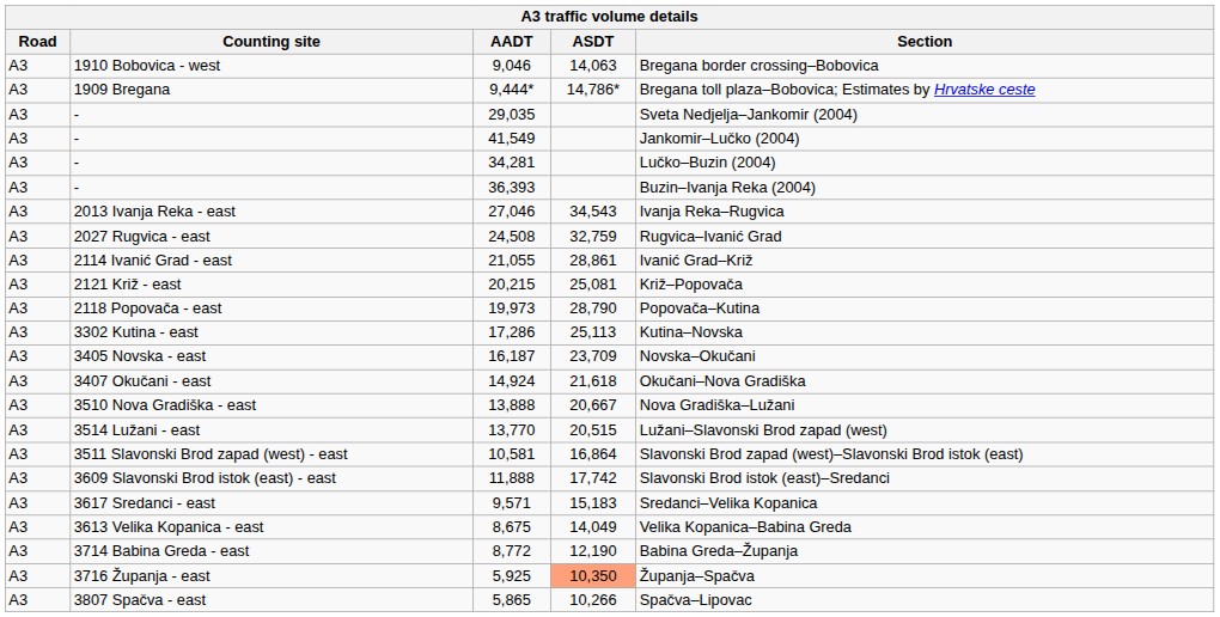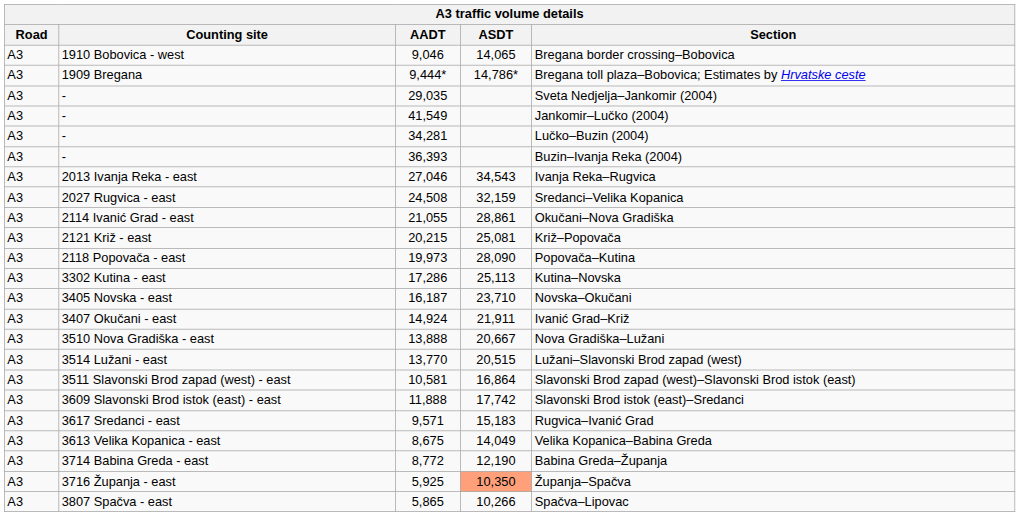 <table class="wikitable collapsible collapsed" style="width: 100%">
 <tr>
 <th colspan="5">A3 traffic volume details</th>
 </tr>
 <tr class="wikitable sortable" style="width: 100%">
 <th class="unsortable">Road</th>
 <th>Counting site</th>
 <th>AADT</th>
 <th>ASDT</th>
 <th class="unsortable">Section</th>
 </tr>
 <tr>
 <td> A3</td>
 <td>1910 Bobovica - west</td>
 <td align="center">9,046</td>
-<td align="center">14,063</td>
+<td align="center">14,065</td>
 <td>Bregana border crossing–Bobovica</td>
 </tr>
 <tr>
 <td> A3</td>
 <td>1909 Bregana</td>
 <td align="center">9,444*</td>
 <td align="center">14,786*</td>
 <td>Bregana toll plaza–Bobovica; Estimates by <em><a href='#'>Hrvatske ceste</a></em></td>
 </tr>
 <tr>
 <td> A3</td>
 <td>-</td>
 <td align="center">29,035</td>
 <td></td>
 <td>Sveta Nedjelja–Jankomir (2004)</td>
 </tr>
 <tr>
 <td> A3</td>
 <td>-</td>
 <td align="center">41,549</td>
 <td></td>
 <td>Jankomir–Lučko (2004)</td>
 </tr>
 <tr>
 <td> A3</td>
 <td>-</td>
 <td align="center">34,281</td>
 <td></td>
 <td>Lučko–Buzin (2004)</td>
 </tr>
 <tr>
 <td> A3</td>
 <td>-</td>
 <td align="center">36,393</td>
 <td></td>
 <td>Buzin–Ivanja Reka (2004)</td>
 </tr>
 <tr>
 <td> A3</td>
 <td>2013 Ivanja Reka - east</td>
 <td align="center">27,046</td>
 <td align="center">34,543</td>
 <td>Ivanja Reka–Rugvica</td>
 </tr>
 <tr>
 <td> A3</td>
 <td>2027 Rugvica - east</td>
 <td align="center">24,508</td>
-<td align="center">32,759</td>
-<td>Rugvica–Ivanić Grad</td>
+<td align="center">32,159</td>
+<td>Sredanci–Velika Kopanica</td>
 </tr>
 <tr>
 <td> A3</td>
 <td>2114 Ivanić Grad - east</td>
 <td align="center">21,055</td>
 <td align="center">28,861</td>
-<td>Ivanić Grad–Križ</td>
+<td>Okučani–Nova Gradiška</td>
 </tr>
 <tr>
 <td> A3</td>
 <td>2121 Križ - east</td>
 <td align="center">20,215</td>
 <td align="center">25,081</td>
 <td>Križ–Popovača</td>
 </tr>
 <tr>
 <td> A3</td>
 <td>2118 Popovača - east</td>
 <td align="center">19,973</td>
-<td align="center">28,790</td>
+<td align="center">28,090</td>
 <td>Popovača–Kutina</td>
 </tr>
 <tr>
 <td> A3</td>
 <td>3302 Kutina - east</td>
 <td align="center">17,286</td>
 <td align="center">25,113</td>
 <td>Kutina–Novska</td>
 </tr>
 <tr>
 <td> A3</td>
 <td>3405 Novska - east</td>
 <td align="center">16,187</td>
-<td align="center">23,709</td>
+<td align="center">23,710</td>
 <td>Novska–Okučani</td>
 </tr>
 <tr>
 <td> A3</td>
 <td>3407 Okučani - east</td>
 <td align="center">14,924</td>
-<td align="center">21,618</td>
-<td>Okučani–Nova Gradiška</td>
+<td align="center">21,911</td>
+<td>Ivanić Grad–Križ</td>
 </tr>
 <tr>
 <td> A3</td>
 <td>3510 Nova Gradiška - east</td>
 <td align="center">13,888</td>
 <td align="center">20,667</td>
 <td>Nova Gradiška–Lužani</td>
 </tr>
 <tr>
 <td> A3</td>
 <td>3514 Lužani - east</td>
 <td align="center">13,770</td>
 <td align="center">20,515</td>
 <td>Lužani–Slavonski Brod zapad (west)</td>
 </tr>
 <tr>
 <td> A3</td>
 <td>3511 Slavonski Brod zapad (west) - east</td>
 <td align="center">10,581</td>
 <td align="center">16,864</td>
 <td>Slavonski Brod zapad (west)–Slavonski Brod istok (east)</td>
 </tr>
 <tr>
 <td> A3</td>
 <td>3609 Slavonski Brod istok (east) - east</td>
 <td align="center">11,888</td>
 <td align="center">17,742</td>
 <td>Slavonski Brod istok (east)–Sredanci</td>
 </tr>
 <tr>
 <td> A3</td>
 <td>3617 Sredanci - east</td>
 <td align="center">9,571</td>
 <td align="center">15,183</td>
-<td>Sredanci–Velika Kopanica</td>
+<td>Rugvica–Ivanić Grad</td>
 </tr>
 <tr>
 <td> A3</td>
 <td>3613 Velika Kopanica - east</td>
 <td align="center">8,675</td>
 <td align="center">14,049</td>
 <td>Velika Kopanica–Babina Greda</td>
 </tr>
 <tr>
 <td> A3</td>
 <td>3714 Babina Greda - east</td>
 <td align="center">8,772</td>
 <td align="center">12,190</td>
 <td>Babina Greda–Županja</td>
 </tr>
 <tr>
 <td> A3</td>
 <td>3716 Županja - east</td>
 <td align="center">5,925</td>
 <td align="center" style="background: lightsalmon;">10,350</td>
 <td>Županja–Spačva</td>
 </tr>
 <tr>
 <td> A3</td>
 <td>3807 Spačva - east</td>
 <td align="center">5,865</td>
 <td align="center">10,266</td>
 <td>Spačva–Lipovac</td>
 </tr>
 </table>
